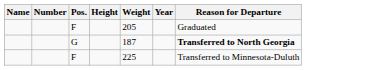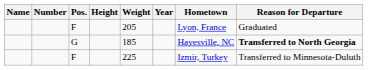 <table class="wikitable sortable" style="font-size:90%;" border="1">
 <tr>
 <th>Name</th>
 <th>Number</th>
 <th>Pos.</th>
 <th>Height</th>
 <th>Weight</th>
 <th>Year</th>
+<th>Hometown</th>
 <th ! class="unsortable">Reason for Departure</th>
 </tr>
 <tr>
 <td></td>
 <td></td>
 <td>F</td>
 <td></td>
 <td>205</td>
 <td></td>
+<td><a href='#'>Lyon, France</a></td>
 <td>Graduated</td>
 </tr>
 <tr>
 <td></td>
 <td></td>
 <td>G</td>
 <td></td>
-<td>187</td>
+<td>185</td>
 <td></td>
+<td><a href='#'>Hayesville, NC</a></td>
 <td><strong>Transferred to North Georgia</strong></td>
 </tr>
 <tr>
 <td></td>
 <td></td>
 <td>F</td>
 <td></td>
 <td>225</td>
 <td></td>
+<td><a href='#'>Izmir, Turkey</a></td>
 <td>Transferred to Minnesota-Duluth</td>
 </tr>
 </table>
